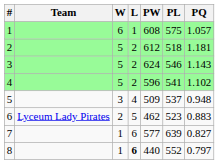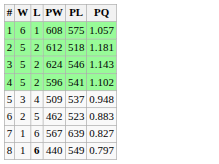 <table class="wikitable" align="center"|>
 <tr>
 <th>#</th>
-<th>Team</th>
 <th>W</th>
 <th>L</th>
 <th>PW</th>
 <th>PL</th>
 <th>PQ</th>
 </tr>
 <tr style="text-align:center; background:#98fb98;">
 <td>1</td>
-<td align=left></td>
 <td>6</td>
 <td>1</td>
 <td>608</td>
 <td>575</td>
 <td>1.057</td>
 </tr>
 <tr style="text-align:center; background:#98fb98;">
 <td>2</td>
-<td align=left></td>
 <td>5</td>
 <td>2</td>
 <td>612</td>
 <td>518</td>
 <td>1.181</td>
 </tr>
 <tr style="text-align:center; background:#98fb98;">
 <td>3</td>
-<td align=left></td>
 <td>5</td>
 <td>2</td>
 <td>624</td>
 <td>546</td>
 <td>1.143</td>
 </tr>
 <tr style="text-align:center; background:#98fb98;">
 <td>4</td>
-<td align=left></td>
 <td>5</td>
 <td>2</td>
 <td>596</td>
 <td>541</td>
 <td>1.102</td>
 </tr>
 <tr style="text-align:center;">
 <td>5</td>
-<td align=left></td>
 <td>3</td>
 <td>4</td>
 <td>509</td>
 <td>537</td>
 <td>0.948</td>
 </tr>
 <tr style="text-align:center;">
 <td>6</td>
-<td align=left> <a href='#'>Lyceum Lady Pirates</a></td>
 <td>2</td>
 <td>5</td>
 <td>462</td>
 <td>523</td>
 <td>0.883</td>
 </tr>
 <tr style="text-align:center;">
 <td>7</td>
-<td align=left></td>
 <td>1</td>
 <td>6</td>
-<td>577</td>
+<td>567</td>
 <td>639</td>
 <td>0.827</td>
 </tr>
 <tr style="text-align:center;">
 <td>8</td>
-<td align=left></td>
 <td>1</td>
 <td><strong>6</strong></td>
 <td>440</td>
-<td>552</td>
+<td>549</td>
 <td>0.797</td>
 </tr>
 </table>
